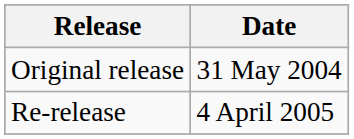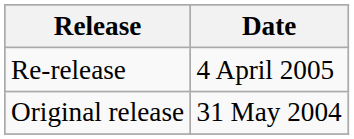 <table class=wikitable>
 <tr>
 <th>Release</th>
 <th>Date</th>
 </tr>
 <tr>
+<td>Re-release</td>
+<td>4 April 2005</td>
+</tr>
+<tr>
 <td>Original release</td>
 <td>31 May 2004</td>
 </tr>
-<tr>
-<td>Re-release</td>
-<td>4 April 2005</td>
-</tr>
 </table>
